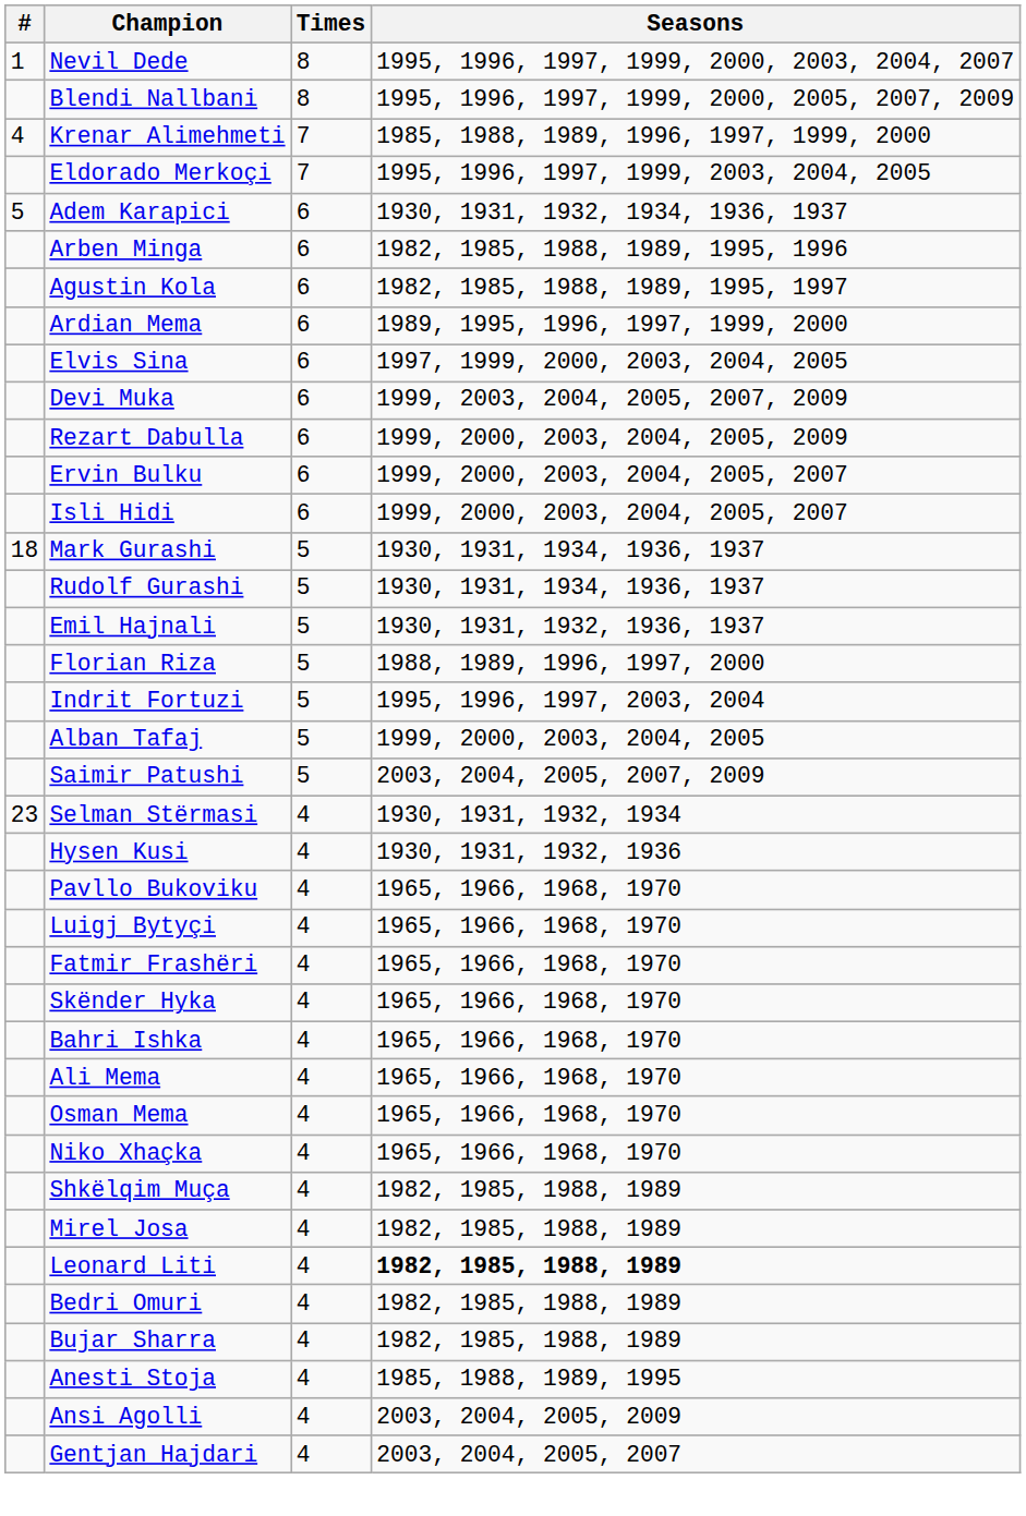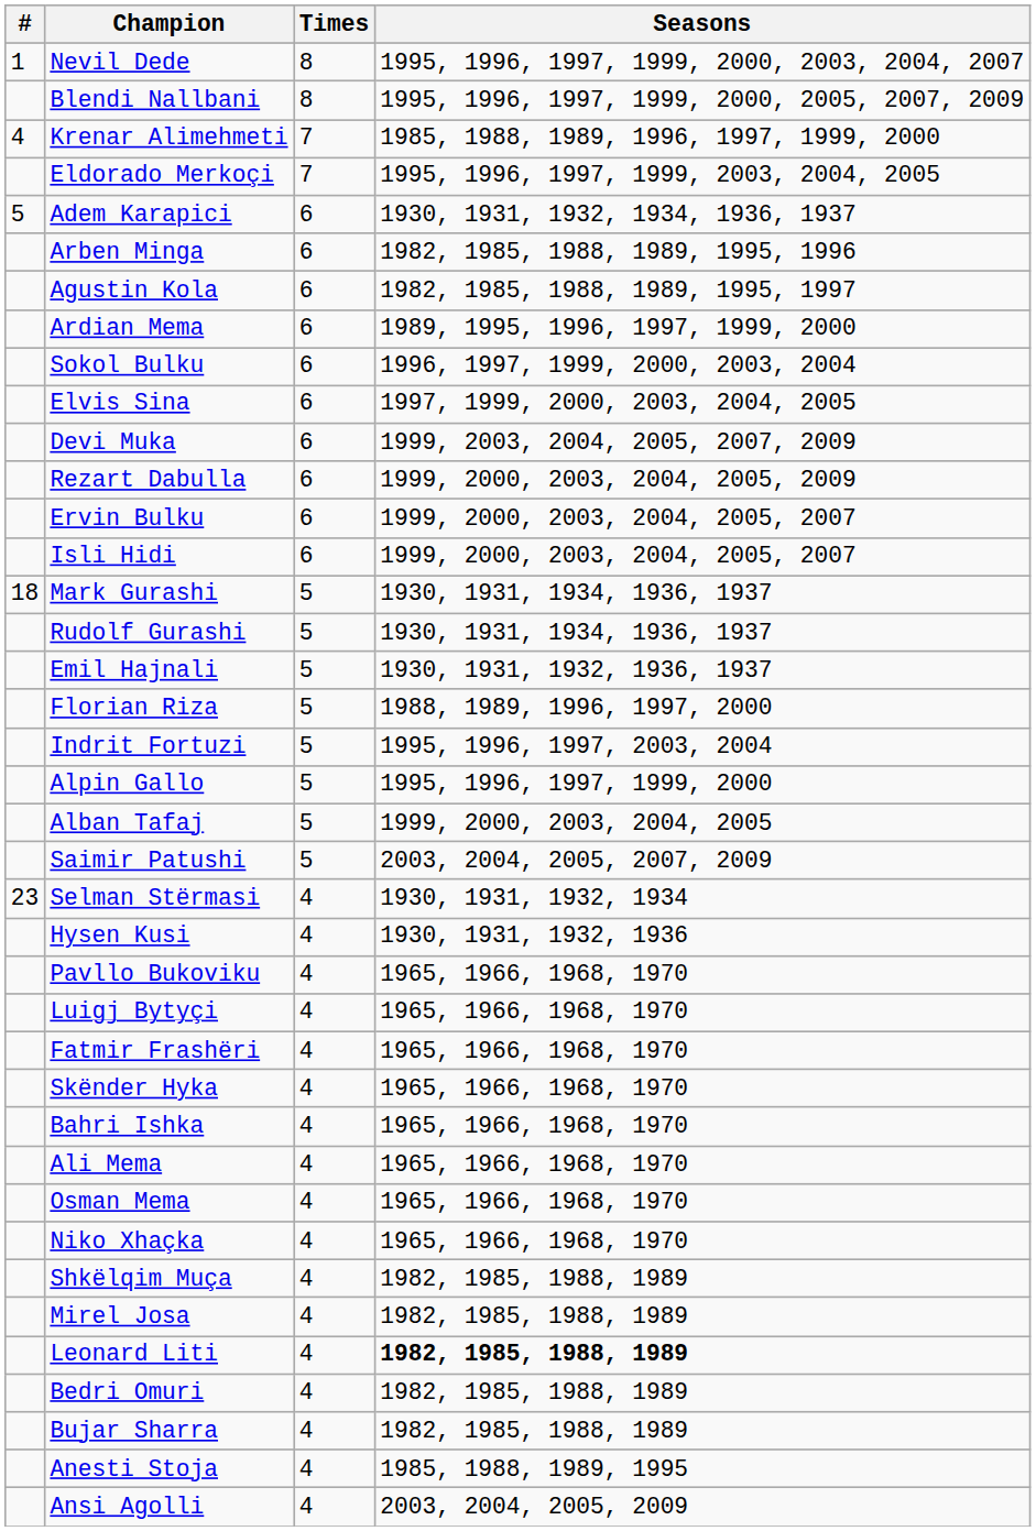 <table class="wikitable">
 <tr>
 <th>#</th>
 <th>Champion</th>
 <th>Times</th>
 <th>Seasons</th>
 </tr>
 <tr>
 <td>1</td>
 <td><a href='#'>Nevil Dede</a></td>
 <td>8</td>
 <td>1995, 1996, 1997, 1999, 2000, 2003, 2004, 2007</td>
 </tr>
 <tr>
 <td></td>
 <td><a href='#'>Blendi Nallbani</a></td>
 <td>8</td>
 <td>1995, 1996, 1997, 1999, 2000, 2005, 2007, 2009</td>
 </tr>
 <tr>
 <td>4</td>
 <td><a href='#'>Krenar Alimehmeti</a></td>
 <td>7</td>
 <td>1985, 1988, 1989, 1996, 1997, 1999, 2000</td>
 </tr>
 <tr>
 <td></td>
 <td><a href='#'>Eldorado Merkoçi</a></td>
 <td>7</td>
 <td>1995, 1996, 1997, 1999, 2003, 2004, 2005</td>
 </tr>
 <tr>
 <td>5</td>
 <td><a href='#'>Adem Karapici</a></td>
 <td>6</td>
 <td>1930, 1931, 1932, 1934, 1936, 1937</td>
 </tr>
 <tr>
 <td></td>
 <td><a href='#'>Arben Minga</a></td>
 <td>6</td>
 <td>1982, 1985, 1988, 1989, 1995, 1996</td>
 </tr>
 <tr>
 <td></td>
 <td><a href='#'>Agustin Kola</a></td>
 <td>6</td>
 <td>1982, 1985, 1988, 1989, 1995, 1997</td>
 </tr>
 <tr>
 <td></td>
 <td><a href='#'>Ardian Mema</a></td>
 <td>6</td>
 <td>1989, 1995, 1996, 1997, 1999, 2000</td>
+</tr>
+<tr>
+<td></td>
+<td><a href='#'>Sokol Bulku</a></td>
+<td>6</td>
+<td>1996, 1997, 1999, 2000, 2003, 2004</td>
 </tr>
 <tr>
 <td></td>
 <td><a href='#'>Elvis Sina</a></td>
 <td>6</td>
 <td>1997, 1999, 2000, 2003, 2004, 2005</td>
 </tr>
 <tr>
 <td></td>
 <td><a href='#'>Devi Muka</a></td>
 <td>6</td>
 <td>1999, 2003, 2004, 2005, 2007, 2009</td>
 </tr>
 <tr>
 <td></td>
 <td><a href='#'>Rezart Dabulla</a></td>
 <td>6</td>
 <td>1999, 2000, 2003, 2004, 2005, 2009</td>
 </tr>
 <tr>
 <td></td>
 <td><a href='#'>Ervin Bulku</a></td>
 <td>6</td>
 <td>1999, 2000, 2003, 2004, 2005, 2007</td>
 </tr>
 <tr>
 <td></td>
 <td><a href='#'>Isli Hidi</a></td>
 <td>6</td>
 <td>1999, 2000, 2003, 2004, 2005, 2007</td>
 </tr>
 <tr>
 <td>18</td>
 <td><a href='#'>Mark Gurashi</a></td>
 <td>5</td>
 <td>1930, 1931, 1934, 1936, 1937</td>
 </tr>
 <tr>
 <td></td>
 <td><a href='#'>Rudolf Gurashi</a></td>
 <td>5</td>
 <td>1930, 1931, 1934, 1936, 1937</td>
 </tr>
 <tr>
 <td></td>
 <td><a href='#'>Emil Hajnali</a></td>
 <td>5</td>
 <td>1930, 1931, 1932, 1936, 1937</td>
 </tr>
 <tr>
 <td></td>
 <td><a href='#'>Florian Riza</a></td>
 <td>5</td>
 <td>1988, 1989, 1996, 1997, 2000</td>
 </tr>
 <tr>
 <td></td>
 <td><a href='#'>Indrit Fortuzi</a></td>
 <td>5</td>
 <td>1995, 1996, 1997, 2003, 2004</td>
+</tr>
+<tr>
+<td></td>
+<td><a href='#'>Alpin Gallo</a></td>
+<td>5</td>
+<td>1995, 1996, 1997, 1999, 2000</td>
 </tr>
 <tr>
 <td></td>
 <td><a href='#'>Alban Tafaj</a></td>
 <td>5</td>
 <td>1999, 2000, 2003, 2004, 2005</td>
 </tr>
 <tr>
 <td></td>
 <td><a href='#'>Saimir Patushi</a></td>
 <td>5</td>
 <td>2003, 2004, 2005, 2007, 2009</td>
 </tr>
 <tr>
 <td>23</td>
 <td><a href='#'>Selman Stërmasi</a></td>
 <td>4</td>
 <td>1930, 1931, 1932, 1934</td>
 </tr>
 <tr>
 <td></td>
 <td><a href='#'>Hysen Kusi</a></td>
 <td>4</td>
 <td>1930, 1931, 1932, 1936</td>
 </tr>
 <tr>
 <td></td>
 <td><a href='#'>Pavllo Bukoviku</a></td>
 <td>4</td>
 <td>1965, 1966, 1968, 1970</td>
 </tr>
 <tr>
 <td></td>
 <td><a href='#'>Luigj Bytyçi</a></td>
 <td>4</td>
 <td>1965, 1966, 1968, 1970</td>
 </tr>
 <tr>
 <td></td>
 <td><a href='#'>Fatmir Frashëri</a></td>
 <td>4</td>
 <td>1965, 1966, 1968, 1970</td>
 </tr>
 <tr>
 <td></td>
 <td><a href='#'>Skënder Hyka</a></td>
 <td>4</td>
 <td>1965, 1966, 1968, 1970</td>
 </tr>
 <tr>
 <td></td>
 <td><a href='#'>Bahri Ishka</a></td>
 <td>4</td>
 <td>1965, 1966, 1968, 1970</td>
 </tr>
 <tr>
 <td></td>
 <td><a href='#'>Ali Mema</a></td>
 <td>4</td>
 <td>1965, 1966, 1968, 1970</td>
 </tr>
 <tr>
 <td></td>
 <td><a href='#'>Osman Mema</a></td>
 <td>4</td>
 <td>1965, 1966, 1968, 1970</td>
 </tr>
 <tr>
 <td></td>
 <td><a href='#'>Niko Xhaçka</a></td>
 <td>4</td>
 <td>1965, 1966, 1968, 1970</td>
 </tr>
 <tr>
 <td></td>
 <td><a href='#'>Shkëlqim Muça</a></td>
 <td>4</td>
 <td>1982, 1985, 1988, 1989</td>
 </tr>
 <tr>
 <td></td>
 <td><a href='#'>Mirel Josa</a></td>
 <td>4</td>
 <td>1982, 1985, 1988, 1989</td>
 </tr>
 <tr>
 <td></td>
 <td><a href='#'>Leonard Liti</a></td>
 <td>4</td>
 <td><strong>1982, 1985, 1988, 1989</strong></td>
 </tr>
 <tr>
 <td></td>
 <td><a href='#'>Bedri Omuri</a></td>
 <td>4</td>
 <td>1982, 1985, 1988, 1989</td>
 </tr>
 <tr>
 <td></td>
 <td><a href='#'>Bujar Sharra</a></td>
 <td>4</td>
 <td>1982, 1985, 1988, 1989</td>
 </tr>
 <tr>
 <td></td>
 <td><a href='#'>Anesti Stoja</a></td>
 <td>4</td>
 <td>1985, 1988, 1989, 1995</td>
 </tr>
 <tr>
 <td></td>
 <td><a href='#'>Ansi Agolli</a></td>
 <td>4</td>
 <td>2003, 2004, 2005, 2009</td>
 </tr>
-<tr>
-<td></td>
-<td><a href='#'>Gentjan Hajdari</a></td>
-<td>4</td>
-<td>2003, 2004, 2005, 2007</td>
-</tr>
 </table>
